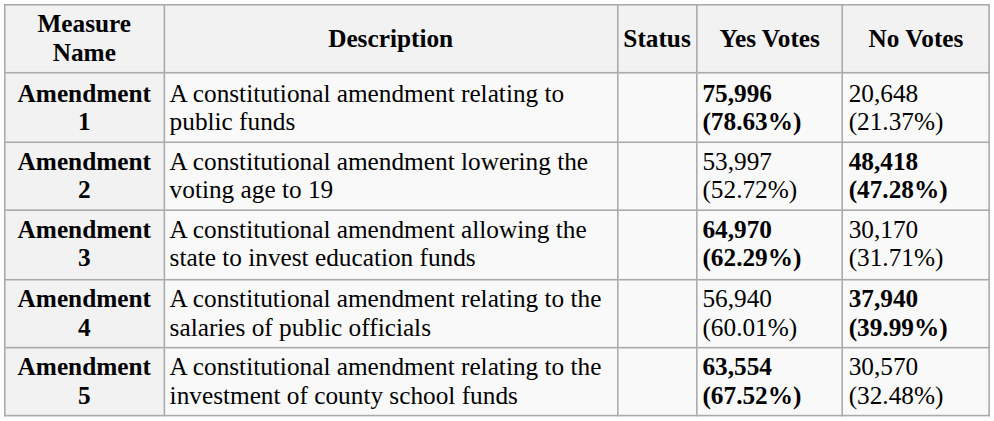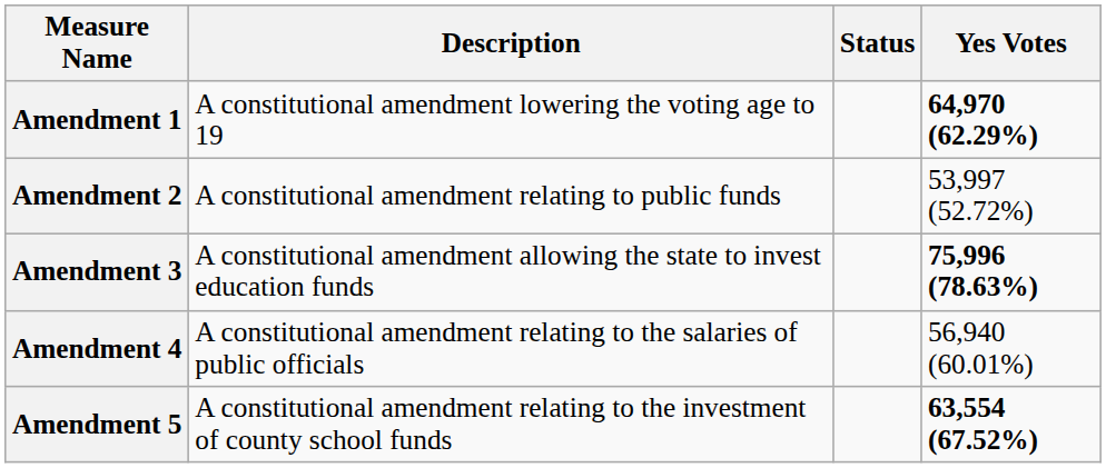 <table class="wikitable sortable plainrowheaders" style="width:100%">
 <tr>
 <th scope="col">Measure Name</th>
 <th scope="col">Description</th>
 <th scope="col">Status</th>
 <th scope="col">Yes Votes</th>
-<th scope="col">No Votes</th>
 </tr>
 <tr>
 <th scope=row>Amendment 1</th>
-<td>A constitutional amendment relating to public funds</td>
+<td>A constitutional amendment lowering the voting age to 19</td>
 <td></td>
-<td><strong>75,996 (78.63%)</strong></td>
-<td>20,648 (21.37%)</td>
+<td><strong>64,970 (62.29%)</strong></td>
 </tr>
 <tr>
 <th scope=row>Amendment 2</th>
-<td>A constitutional amendment lowering the voting age to 19</td>
+<td>A constitutional amendment relating to public funds</td>
 <td></td>
 <td>53,997 (52.72%)</td>
-<td><strong>48,418 (47.28%)</strong></td>
 </tr>
 <tr>
 <th scope=row>Amendment 3</th>
 <td>A constitutional amendment allowing the state to invest education funds</td>
 <td></td>
-<td><strong>64,970 (62.29%)</strong></td>
-<td>30,170 (31.71%)</td>
+<td><strong>75,996 (78.63%)</strong></td>
 </tr>
 <tr>
 <th scope=row>Amendment 4</th>
 <td>A constitutional amendment relating to the salaries of public officials</td>
 <td></td>
 <td>56,940 (60.01%)</td>
-<td><strong>37,940 (39.99%)</strong></td>
 </tr>
 <tr>
 <th scope=row>Amendment 5</th>
 <td>A constitutional amendment relating to the investment of county school funds</td>
 <td></td>
 <td><strong>63,554 (67.52%)</strong></td>
-<td>30,570 (32.48%)</td>
 </tr>
 </table>
